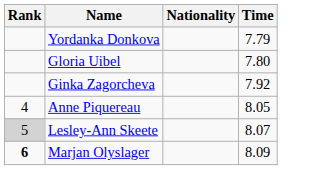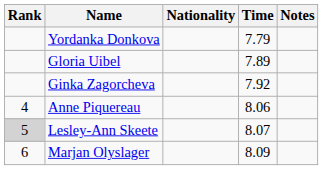 <table class="wikitable sortable" style="text-align:center">
 <tr>
 <th>Rank</th>
 <th>Name</th>
 <th>Nationality</th>
 <th>Time</th>
+<th>Notes</th>
 </tr>
 <tr>
 <td></td>
 <td align="left"><a href='#'>Yordanka Donkova</a></td>
 <td align=left></td>
 <td>7.79</td>
+<td></td>
 </tr>
 <tr>
 <td></td>
 <td align="left"><a href='#'>Gloria Uibel</a></td>
 <td align=left></td>
-<td>7.80</td>
+<td>7.89</td>
+<td></td>
 </tr>
 <tr>
 <td></td>
 <td align="left"><a href='#'>Ginka Zagorcheva</a></td>
 <td align=left></td>
 <td>7.92</td>
+<td></td>
 </tr>
 <tr>
 <td>4</td>
 <td align="left"><a href='#'>Anne Piquereau</a></td>
 <td align=left></td>
-<td>8.05</td>
+<td>8.06</td>
+<td></td>
 </tr>
 <tr>
 <td style="background: lightgrey;">5</td>
 <td align="left"><a href='#'>Lesley-Ann Skeete</a></td>
 <td align=left></td>
 <td>8.07</td>
+<td></td>
 </tr>
 <tr>
-<td><strong>6</strong></td>
+<td>6</td>
 <td align="left"><a href='#'>Marjan Olyslager</a></td>
 <td align=left></td>
 <td>8.09</td>
+<td></td>
 </tr>
 </table>
